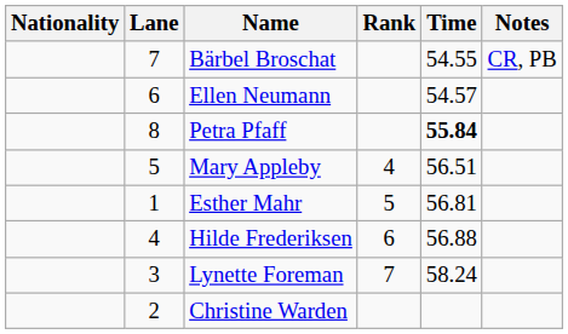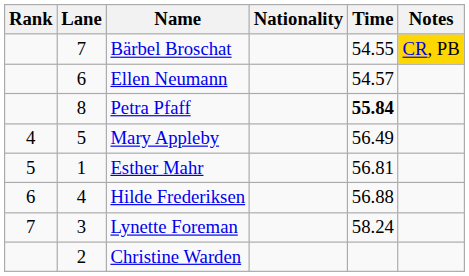 <table class="wikitable sortable" style="text-align:center">
 <tr>
-<th>Nationality</th>
+<th>Rank</th>
 <th>Lane</th>
 <th>Name</th>
-<th>Rank</th>
+<th>Nationality</th>
 <th>Time</th>
 <th>Notes</th>
 </tr>
 <tr>
-<td align=left></td>
+<td></td>
 <td>7</td>
 <td align=left><a href='#'>Bärbel Broschat</a></td>
-<td></td>
+<td align=left></td>
 <td>54.55</td>
-<td><a href='#'>CR</a>, PB</td>
+<td style="background: gold;"><a href='#'>CR</a>, PB</td>
 </tr>
 <tr>
-<td align=left></td>
+<td></td>
 <td>6</td>
 <td align=left><a href='#'>Ellen Neumann</a></td>
-<td></td>
+<td align=left></td>
 <td>54.57</td>
 <td></td>
 </tr>
 <tr>
-<td align=left></td>
+<td></td>
 <td>8</td>
 <td align=left><a href='#'>Petra Pfaff</a></td>
-<td></td>
+<td align=left></td>
 <td><strong>55.84</strong></td>
 <td></td>
 </tr>
 <tr>
-<td align=left></td>
+<td>4</td>
 <td>5</td>
 <td align=left><a href='#'>Mary Appleby</a></td>
-<td>4</td>
-<td>56.51</td>
+<td align=left></td>
+<td>56.49</td>
 <td></td>
 </tr>
 <tr>
-<td align=left></td>
+<td>5</td>
 <td>1</td>
 <td align=left><a href='#'>Esther Mahr</a></td>
-<td>5</td>
+<td align=left></td>
 <td>56.81</td>
 <td></td>
 </tr>
 <tr>
-<td align=left></td>
+<td>6</td>
 <td>4</td>
 <td align=left><a href='#'>Hilde Frederiksen</a></td>
-<td>6</td>
+<td align=left></td>
 <td>56.88</td>
 <td></td>
 </tr>
 <tr>
-<td align=left></td>
+<td>7</td>
 <td>3</td>
 <td align=left><a href='#'>Lynette Foreman</a></td>
-<td>7</td>
+<td align=left></td>
 <td>58.24</td>
 <td></td>
 </tr>
 <tr>
-<td align=left></td>
+<td></td>
 <td>2</td>
 <td align=left><a href='#'>Christine Warden</a></td>
-<td></td>
+<td align=left></td>
 <td></td>
 <td></td>
 </tr>
 </table>
